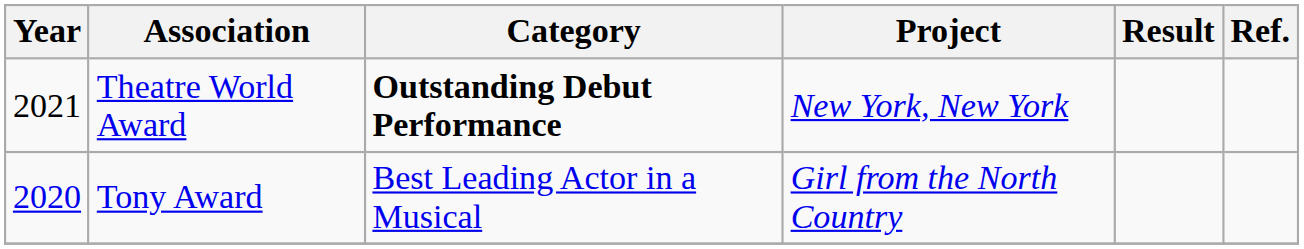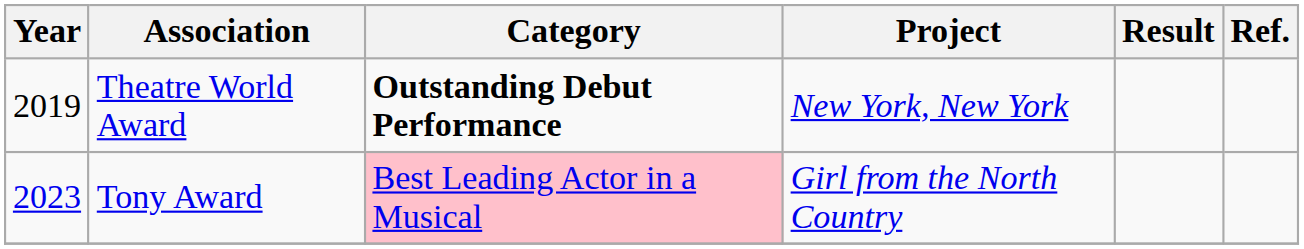 <table class="wikitable sortable">
 <tr>
 <th>Year</th>
 <th>Association</th>
 <th>Category</th>
 <th>Project</th>
 <th>Result</th>
 <th class="unsortable">Ref.</th>
 </tr>
 <tr>
-<td>2021</td>
+<td>2019</td>
 <td><a href='#'>Theatre World Award</a></td>
 <td><strong>Outstanding Debut Performance</strong></td>
 <td><em><a href='#'>New York, New York</a></em></td>
 <td></td>
 <td></td>
 </tr>
 <tr>
-<td><a href='#'>2020</a></td>
+<td><a href='#'>2023</a></td>
 <td><a href='#'>Tony Award</a></td>
-<td><a href='#'>Best Leading Actor in a Musical</a></td>
+<td style="background: pink;"><a href='#'>Best Leading Actor in a Musical</a></td>
 <td><em><a href='#'>Girl from the North Country</a></em></td>
 <td></td>
 <td></td>
 </tr>
 <tr>
 </tr>
 </table>
